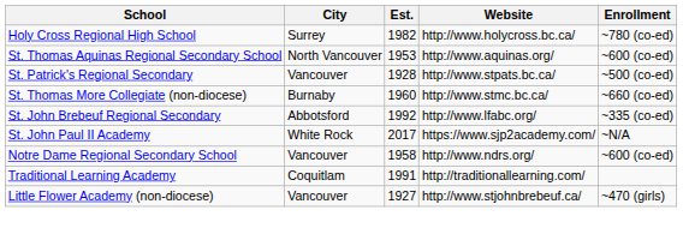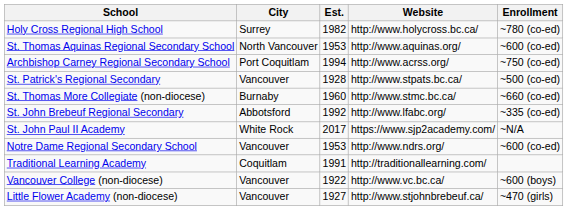 <table class="wikitable sortable">
 <tr>
 <th>School</th>
 <th>City</th>
 <th>Est.</th>
 <th>Website</th>
 <th>Enrollment</th>
 </tr>
 <tr>
 <td><a href='#'>Holy Cross Regional High School</a></td>
 <td>Surrey</td>
 <td>1982</td>
 <td>http://www.holycross.bc.ca/</td>
 <td>~780 (co-ed)</td>
 </tr>
 <tr>
 <td><a href='#'>St. Thomas Aquinas Regional Secondary School</a></td>
 <td>North Vancouver</td>
 <td>1953</td>
 <td>http://www.aquinas.org/</td>
 <td>~600 (co-ed)</td>
+</tr>
+<tr>
+<td><a href='#'>Archbishop Carney Regional Secondary School</a></td>
+<td>Port Coquitlam</td>
+<td>1994</td>
+<td>http://www.acrss.org/</td>
+<td>~750 (co-ed)</td>
 </tr>
 <tr>
 <td><a href='#'>St. Patrick's Regional Secondary</a></td>
 <td>Vancouver</td>
 <td>1928</td>
 <td>http://www.stpats.bc.ca/</td>
 <td>~500 (co-ed)</td>
 </tr>
 <tr>
 <td><a href='#'>St. Thomas More Collegiate</a> (non-diocese)</td>
 <td>Burnaby</td>
 <td>1960</td>
 <td>http://www.stmc.bc.ca/</td>
 <td>~660 (co-ed)</td>
 </tr>
 <tr>
 <td><a href='#'>St. John Brebeuf Regional Secondary</a></td>
 <td>Abbotsford</td>
 <td>1992</td>
 <td>http://www.lfabc.org/</td>
 <td>~335 (co-ed)</td>
 </tr>
 <tr>
 <td><a href='#'>St. John Paul II Academy</a></td>
 <td>White Rock</td>
 <td>2017</td>
 <td>https://www.sjp2academy.com/</td>
 <td>~N/A</td>
 </tr>
 <tr>
 <td><a href='#'>Notre Dame Regional Secondary School</a></td>
 <td>Vancouver</td>
-<td>1958</td>
+<td>1953</td>
 <td>http://www.ndrs.org/</td>
 <td>~600 (co-ed)</td>
 </tr>
 <tr>
 <td><a href='#'>Traditional Learning Academy</a></td>
 <td>Coquitlam</td>
 <td>1991</td>
 <td>http://traditionallearning.com/</td>
 <td></td>
 </tr>
 <tr>
+<td><a href='#'>Vancouver College</a> (non-diocese)</td>
+<td>Vancouver</td>
+<td>1922</td>
+<td>http://www.vc.bc.ca/</td>
+<td>~600 (boys)</td>
+</tr>
+<tr>
 <td><a href='#'>Little Flower Academy</a> (non-diocese)</td>
 <td>Vancouver</td>
 <td>1927</td>
 <td>http://www.stjohnbrebeuf.ca/</td>
 <td>~470 (girls)</td>
 </tr>
 </table>
